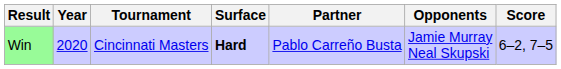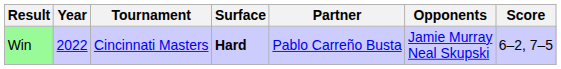 <table class="wikitable">
 <tr>
 <th>Result</th>
 <th>Year</th>
 <th>Tournament</th>
 <th>Surface</th>
 <th>Partner</th>
 <th>Opponents</th>
 <th class=unsortable>Score</th>
 </tr>
 <tr bgcolor=CCCCFF>
 <td style=background:#98FB98>Win</td>
-<td><a href='#'>2020</a></td>
+<td><a href='#'>2022</a></td>
 <td><a href='#'>Cincinnati Masters</a></td>
 <td><strong>Hard</strong></td>
 <td> <a href='#'>Pablo Carreño Busta</a></td>
 <td> <a href='#'>Jamie Murray</a><br> <a href='#'>Neal Skupski</a></td>
 <td>6–2, 7–5</td>
 </tr>
 </table>
